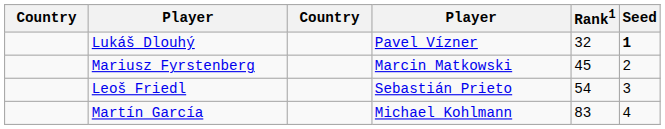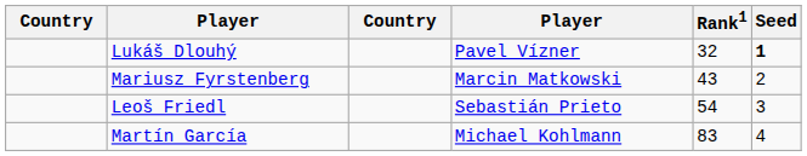 <table class="sortable wikitable">
 <tr>
 <th width="70">Country</th>
 <th width="175">Player</th>
 <th width="70">Country</th>
 <th width="175">Player</th>
 <th>Rank<sup>1</sup></th>
 <th>Seed</th>
 </tr>
 <tr>
 <td></td>
 <td><a href='#'>Lukáš Dlouhý</a></td>
 <td></td>
 <td><a href='#'>Pavel Vízner</a></td>
 <td>32</td>
 <td><strong>1</strong></td>
 </tr>
 <tr>
 <td></td>
 <td><a href='#'>Mariusz Fyrstenberg</a></td>
 <td></td>
 <td><a href='#'>Marcin Matkowski</a></td>
-<td>45</td>
+<td>43</td>
 <td>2</td>
 </tr>
 <tr>
 <td></td>
 <td><a href='#'>Leoš Friedl</a></td>
 <td></td>
 <td><a href='#'>Sebastián Prieto</a></td>
 <td>54</td>
 <td>3</td>
 </tr>
 <tr>
 <td></td>
 <td><a href='#'>Martín García</a></td>
 <td></td>
 <td><a href='#'>Michael Kohlmann</a></td>
 <td>83</td>
 <td>4</td>
 </tr>
 </table>
